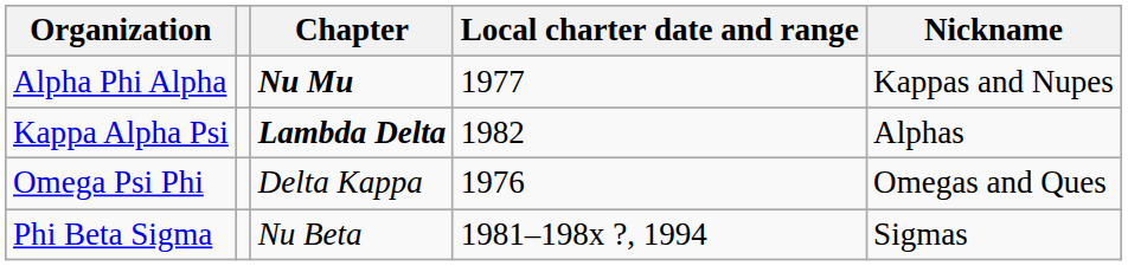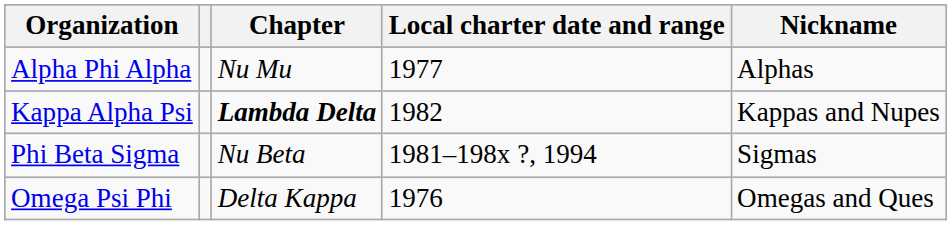 <table class="wikitable sortable">
 <tr>
 <th>Organization</th>
 <th></th>
 <th>Chapter</th>
 <th>Local charter date and range</th>
 <th>Nickname</th>
 </tr>
 <tr>
 <td><a href='#'>Alpha Phi Alpha</a></td>
 <td><strong></strong></td>
-<td><strong><em>Nu Mu</em></strong></td>
+<td><em>Nu Mu</em></td>
 <td>1977</td>
-<td>Kappas and Nupes</td>
+<td>Alphas</td>
 </tr>
 <tr>
 <td><a href='#'>Kappa Alpha Psi</a></td>
 <td><strong></strong></td>
 <td><strong><em>Lambda Delta</em></strong></td>
 <td>1982</td>
-<td>Alphas</td>
+<td>Kappas and Nupes</td>
+</tr>
+<tr>
+<td><a href='#'>Phi Beta Sigma</a></td>
+<td><strong></strong></td>
+<td><em>Nu Beta</em></td>
+<td>1981–198x ?, 1994</td>
+<td>Sigmas</td>
 </tr>
 <tr>
 <td><a href='#'>Omega Psi Phi</a></td>
 <td><strong></strong></td>
 <td><em>Delta Kappa</em></td>
 <td>1976</td>
 <td>Omegas and Ques</td>
 </tr>
-<tr>
-<td><a href='#'>Phi Beta Sigma</a></td>
-<td><strong></strong></td>
-<td><em>Nu Beta</em></td>
-<td>1981–198x ?, 1994</td>
-<td>Sigmas</td>
-</tr>
 </table>
